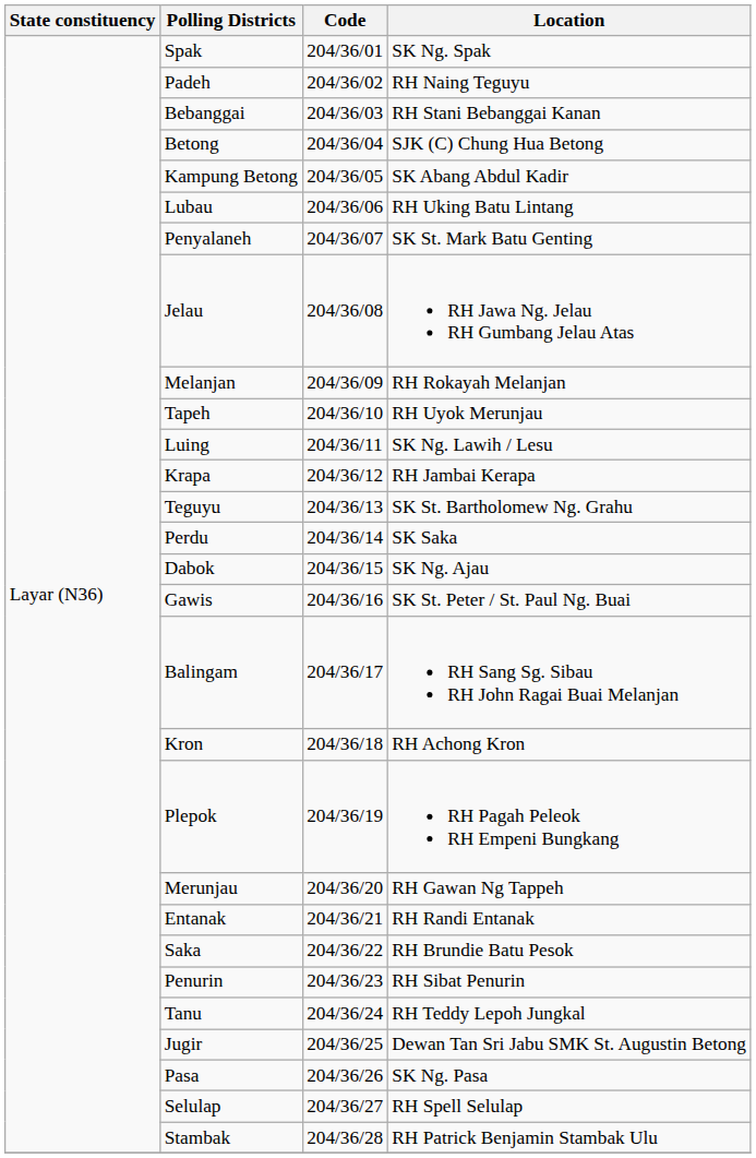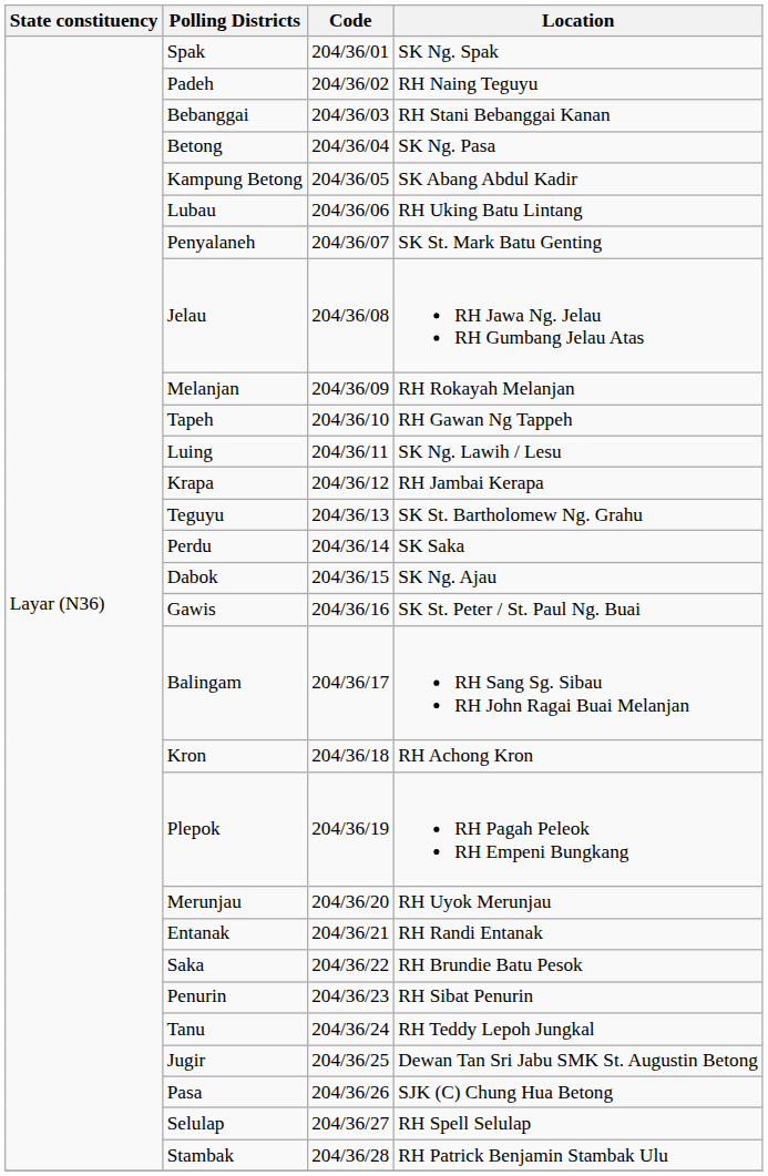 <table class="wikitable sortable mw-collapsible" style="white-space:nowrap;font-size:85%">
 <tr>
 <th>State constituency</th>
 <th>Polling Districts</th>
 <th>Code</th>
 <th>Location</th>
 </tr>
 <tr>
 <td rowspan="28">Layar (N36)</td>
 <td>Spak</td>
 <td>204/36/01</td>
 <td>SK Ng. Spak</td>
 </tr>
 <tr>
 <td>Padeh</td>
 <td>204/36/02</td>
 <td>RH Naing Teguyu</td>
 </tr>
 <tr>
 <td>Bebanggai</td>
 <td>204/36/03</td>
 <td>RH Stani Bebanggai Kanan</td>
 </tr>
 <tr>
 <td>Betong</td>
 <td>204/36/04</td>
-<td>SJK (C) Chung Hua Betong</td>
+<td>SK Ng. Pasa</td>
 </tr>
 <tr>
 <td>Kampung Betong</td>
 <td>204/36/05</td>
 <td>SK Abang Abdul Kadir</td>
 </tr>
 <tr>
 <td>Lubau</td>
 <td>204/36/06</td>
 <td>RH Uking Batu Lintang</td>
 </tr>
 <tr>
 <td>Penyalaneh</td>
 <td>204/36/07</td>
 <td>SK St. Mark Batu Genting</td>
 </tr>
 <tr>
 <td>Jelau</td>
 <td>204/36/08</td>
 <td><br><ul><li>RH Jawa Ng. Jelau</li><li>RH Gumbang Jelau Atas</li></ul></td>
 </tr>
 <tr>
 <td>Melanjan</td>
 <td>204/36/09</td>
 <td>RH Rokayah Melanjan</td>
 </tr>
 <tr>
 <td>Tapeh</td>
 <td>204/36/10</td>
-<td>RH Uyok Merunjau</td>
+<td>RH Gawan Ng Tappeh</td>
 </tr>
 <tr>
 <td>Luing</td>
 <td>204/36/11</td>
 <td>SK Ng. Lawih / Lesu</td>
 </tr>
 <tr>
 <td>Krapa</td>
 <td>204/36/12</td>
 <td>RH Jambai Kerapa</td>
 </tr>
 <tr>
 <td>Teguyu</td>
 <td>204/36/13</td>
 <td>SK St. Bartholomew Ng. Grahu</td>
 </tr>
 <tr>
 <td>Perdu</td>
 <td>204/36/14</td>
 <td>SK Saka</td>
 </tr>
 <tr>
 <td>Dabok</td>
 <td>204/36/15</td>
 <td>SK Ng. Ajau</td>
 </tr>
 <tr>
 <td>Gawis</td>
 <td>204/36/16</td>
 <td>SK St. Peter / St. Paul Ng. Buai</td>
 </tr>
 <tr>
 <td>Balingam</td>
 <td>204/36/17</td>
 <td><br><ul><li>RH Sang Sg. Sibau</li><li>RH John Ragai Buai Melanjan</li></ul></td>
 </tr>
 <tr>
 <td>Kron</td>
 <td>204/36/18</td>
 <td>RH Achong Kron</td>
 </tr>
 <tr>
 <td>Plepok</td>
 <td>204/36/19</td>
 <td><br><ul><li>RH Pagah Peleok</li><li>RH Empeni Bungkang</li></ul></td>
 </tr>
 <tr>
 <td>Merunjau</td>
 <td>204/36/20</td>
-<td>RH Gawan Ng Tappeh</td>
+<td>RH Uyok Merunjau</td>
 </tr>
 <tr>
 <td>Entanak</td>
 <td>204/36/21</td>
 <td>RH Randi Entanak</td>
 </tr>
 <tr>
 <td>Saka</td>
 <td>204/36/22</td>
 <td>RH Brundie Batu Pesok</td>
 </tr>
 <tr>
 <td>Penurin</td>
 <td>204/36/23</td>
 <td>RH Sibat Penurin</td>
 </tr>
 <tr>
 <td>Tanu</td>
 <td>204/36/24</td>
 <td>RH Teddy Lepoh Jungkal</td>
 </tr>
 <tr>
 <td>Jugir</td>
 <td>204/36/25</td>
 <td>Dewan Tan Sri Jabu SMK St. Augustin Betong</td>
 </tr>
 <tr>
 <td>Pasa</td>
 <td>204/36/26</td>
-<td>SK Ng. Pasa</td>
+<td>SJK (C) Chung Hua Betong</td>
 </tr>
 <tr>
 <td>Selulap</td>
 <td>204/36/27</td>
 <td>RH Spell Selulap</td>
 </tr>
 <tr>
 <td>Stambak</td>
 <td>204/36/28</td>
 <td>RH Patrick Benjamin Stambak Ulu</td>
 </tr>
 <tr>
 </tr>
 </table>
